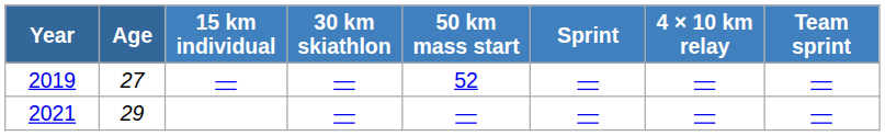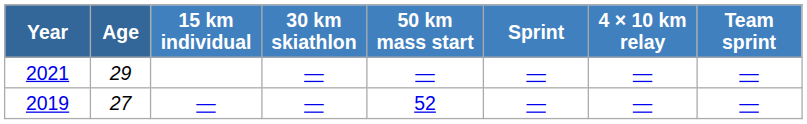 <table class="wikitable" style="font-size:95%; text-align:center; border:grey solid 1px; border-collapse:collapse; background:#ffffff;">
 <tr>
 <th style="background-color:#369; color:white; width:60px;"> Year </th>
 <th style="background-color:#369; color:white; width:40px;"> Age </th>
 <th style="background-color:#4180be; color:white; width:75px;"> 15 km <br> individual </th>
 <th style="background-color:#4180be; color:white; width:75px;"> 30 km <br> skiathlon </th>
 <th style="background-color:#4180be; color:white; width:75px;"> 50 km <br> mass start </th>
 <th style="background-color:#4180be; color:white; width:75px;"> Sprint </th>
 <th style="background-color:#4180be; color:white; width:75px;"> 4 × 10 km <br> relay </th>
 <th style="background-color:#4180be; color:white; width:75px;"> Team <br> sprint </th>
 </tr>
 <tr>
+<td><a href='#'>2021</a></td>
+<td><em>29</em></td>
+<td><a href='#'></a></td>
+<td><a href='#'>—</a></td>
+<td><a href='#'>—</a></td>
+<td><a href='#'>—</a></td>
+<td><a href='#'>—</a></td>
+<td><a href='#'>—</a></td>
+</tr>
+<tr>
 <td><a href='#'>2019</a></td>
 <td><em>27</em></td>
 <td><a href='#'>—</a></td>
 <td><a href='#'>—</a></td>
 <td><a href='#'>52</a></td>
 <td><a href='#'>—</a></td>
 <td><a href='#'>—</a></td>
 <td><a href='#'>—</a></td>
 </tr>
-<tr>
-<td><a href='#'>2021</a></td>
-<td><em>29</em></td>
-<td><a href='#'></a></td>
-<td><a href='#'>—</a></td>
-<td><a href='#'>—</a></td>
-<td><a href='#'>—</a></td>
-<td><a href='#'>—</a></td>
-<td><a href='#'>—</a></td>
-</tr>
 </table>
